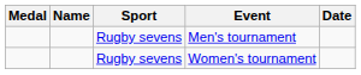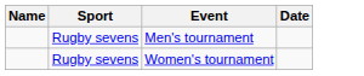 <table class="wikitable sortable" style="font-size: 95%;">
 <tr>
-<th>Medal</th>
 <th>Name</th>
 <th>Sport</th>
 <th>Event</th>
 <th>Date</th>
 </tr>
 <tr>
 <td></td>
-<td></td>
 <td><a href='#'>Rugby sevens</a></td>
 <td><a href='#'>Men's tournament</a></td>
 <td></td>
 </tr>
 <tr>
 <td></td>
-<td></td>
 <td><a href='#'>Rugby sevens</a></td>
 <td><a href='#'>Women's tournament</a></td>
 <td></td>
 </tr>
 </table>
